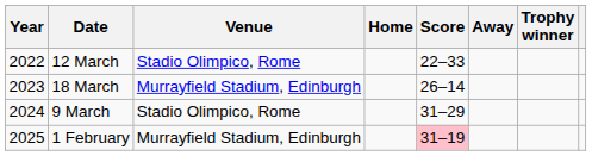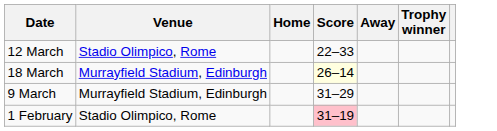 <table class="wikitable">
 <tr>
-<th>Year</th>
 <th>Date</th>
 <th>Venue</th>
 <th>Home</th>
 <th>Score</th>
 <th>Away</th>
 <th>Trophy<br>winner</th>
 <th></th>
 </tr>
 <tr>
-<td>2022</td>
 <td>12 March</td>
 <td><a href='#'>Stadio Olimpico</a>, <a href='#'>Rome</a></td>
 <td align=right></td>
 <td align=center>22–33</td>
 <td></td>
 <td></td>
 <td></td>
 </tr>
 <tr>
-<td>2023</td>
 <td>18 March</td>
 <td><a href='#'>Murrayfield Stadium</a>, <a href='#'>Edinburgh</a></td>
 <td align=right></td>
-<td align=center>26–14</td>
+<td align=center style="background: lightyellow;">26–14</td>
 <td></td>
 <td></td>
 <td></td>
 </tr>
 <tr>
-<td>2024</td>
 <td>9 March</td>
-<td>Stadio Olimpico, Rome</td>
+<td>Murrayfield Stadium, Edinburgh</td>
 <td align=right></td>
 <td align=center>31–29</td>
 <td></td>
 <td></td>
 <td></td>
 </tr>
 <tr>
-<td>2025</td>
 <td>1 February</td>
-<td>Murrayfield Stadium, Edinburgh</td>
+<td>Stadio Olimpico, Rome</td>
 <td align=right></td>
 <td align=center style="background: pink;">31–19</td>
 <td></td>
 <td></td>
 <td></td>
 </tr>
 </table>
